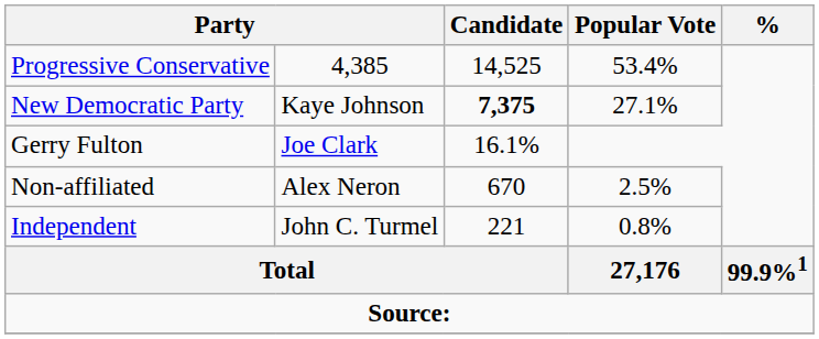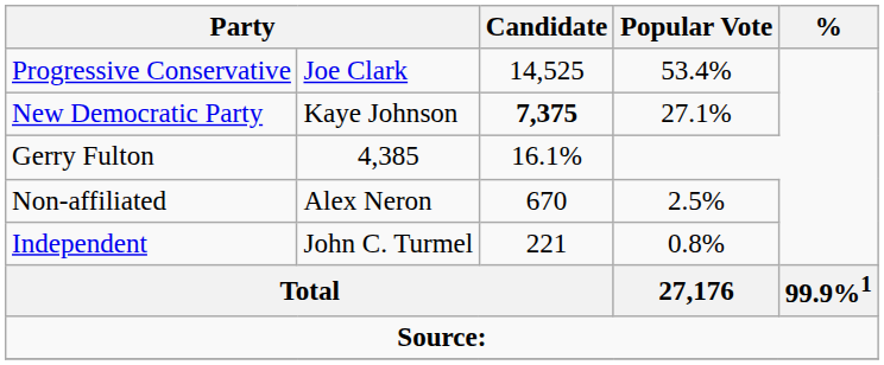 <table class="wikitable">
 <tr>
 <th colspan="2">Party</th>
 <th>Candidate</th>
 <th>Popular Vote</th>
 <th>%</th>
 </tr>
 <tr>
 <td><a href='#'>Progressive Conservative</a></td>
-<td align=center>4,385</td>
+<td> <a href='#'>Joe Clark</a></td>
 <td align=center>14,525</td>
 <td align=center>53.4%</td>
 </tr>
 <tr>
 <td><a href='#'>New Democratic Party</a></td>
 <td>Kaye Johnson</td>
 <td align=center><strong>7,375</strong></td>
 <td align=center>27.1%</td>
 </tr>
 <tr>
 <td>Gerry Fulton</td>
-<td> <a href='#'>Joe Clark</a></td>
+<td align=center>4,385</td>
 <td align=center>16.1%</td>
 </tr>
 <tr>
 <td>Non-affiliated</td>
 <td>Alex Neron</td>
 <td align=center>670</td>
 <td align=center>2.5%</td>
 </tr>
 <tr>
 <td><a href='#'>Independent</a></td>
 <td>John C. Turmel</td>
 <td align=center>221</td>
 <td align=center>0.8%</td>
 </tr>
 <tr>
 <th colspan=3>Total</th>
 <th>27,176</th>
 <th>99.9%<sup>1</sup></th>
 </tr>
 <tr>
 <td align="center" colspan=5><strong>Source:</strong> </td>
 </tr>
 <tr>
 </tr>
 </table>
